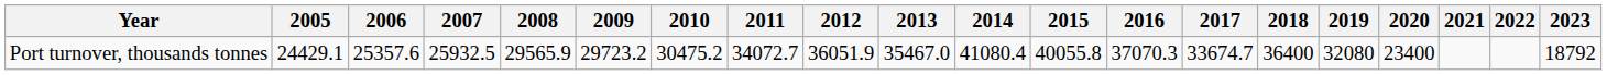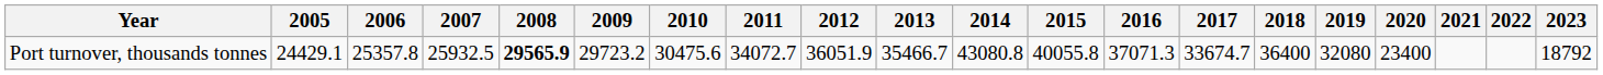 <table class="wikitable">
 <tr>
 <th>Year</th>
 <th>2005</th>
 <th>2006</th>
 <th>2007</th>
 <th>2008</th>
 <th>2009</th>
 <th>2010</th>
 <th>2011</th>
 <th>2012</th>
 <th>2013</th>
 <th>2014</th>
 <th>2015</th>
 <th>2016</th>
 <th>2017</th>
 <th>2018</th>
 <th>2019</th>
 <th>2020</th>
 <th>2021</th>
 <th>2022</th>
 <th>2023</th>
 </tr>
 <tr>
 <td>Port turnover, thousands tonnes</td>
 <td>24429.1</td>
-<td>25357.6</td>
+<td>25357.8</td>
 <td>25932.5</td>
-<td>29565.9</td>
+<td><strong>29565.9</strong></td>
 <td>29723.2</td>
-<td>30475.2</td>
+<td>30475.6</td>
 <td>34072.7</td>
 <td>36051.9</td>
-<td>35467.0</td>
-<td>41080.4</td>
+<td>35466.7</td>
+<td>43080.8</td>
 <td>40055.8</td>
-<td>37070.3</td>
+<td>37071.3</td>
 <td>33674.7</td>
 <td>36400</td>
 <td>32080</td>
 <td>23400</td>
 <td></td>
 <td></td>
 <td>18792</td>
 </tr>
 </table>
